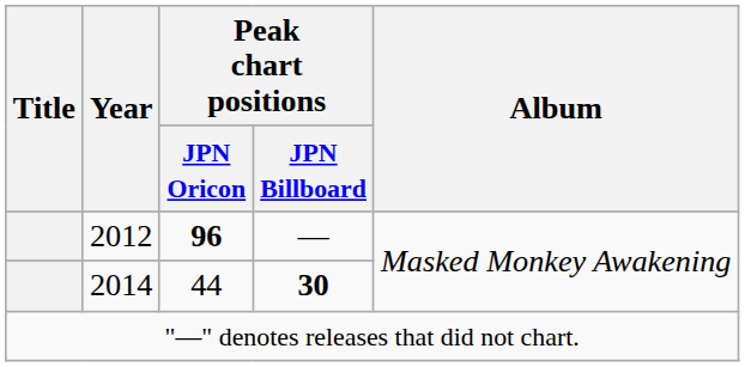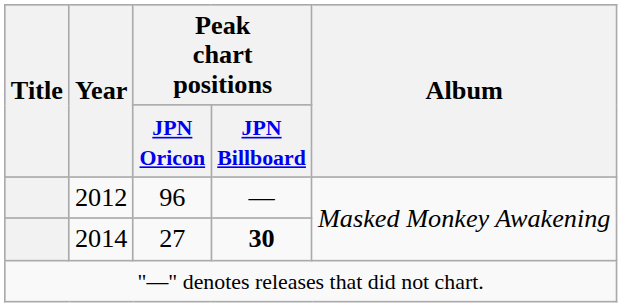 <table class="wikitable plainrowheaders" style="text-align:center;">
 <tr>
 <th scope="col" rowspan="2">Title</th>
 <th scope="col" rowspan="2">Year</th>
 <th scope="col" colspan="2">Peak <br> chart <br> positions</th>
 <th scope="col" rowspan="2">Album</th>
 </tr>
 <tr>
 <th scope="col" style="width:2.5em;"><small><a href='#'>JPN<br>Oricon</a></small><br></th>
 <th scope="col"><small><a href='#'>JPN<br>Billboard</a></small><br></th>
 </tr>
 <tr>
 <th scope="row"></th>
 <td>2012</td>
-<td><strong>96</strong></td>
+<td>96</td>
 <td>—</td>
 <td rowspan="2"><em>Masked Monkey Awakening</em></td>
 </tr>
 <tr>
 <th scope="row"></th>
 <td>2014</td>
-<td>44</td>
+<td>27</td>
 <td><strong>30</strong></td>
 </tr>
 <tr>
 <td colspan="5" align="center"><small>"—" denotes releases that did not chart.</small></td>
 </tr>
 </table>
